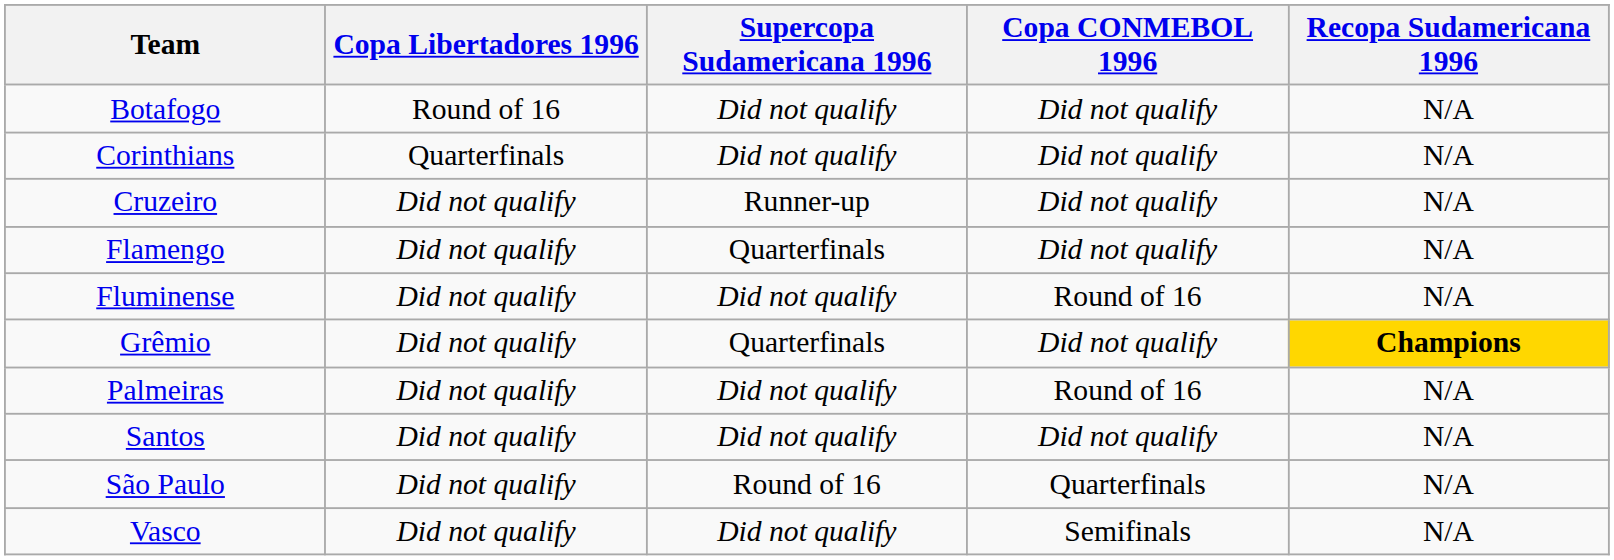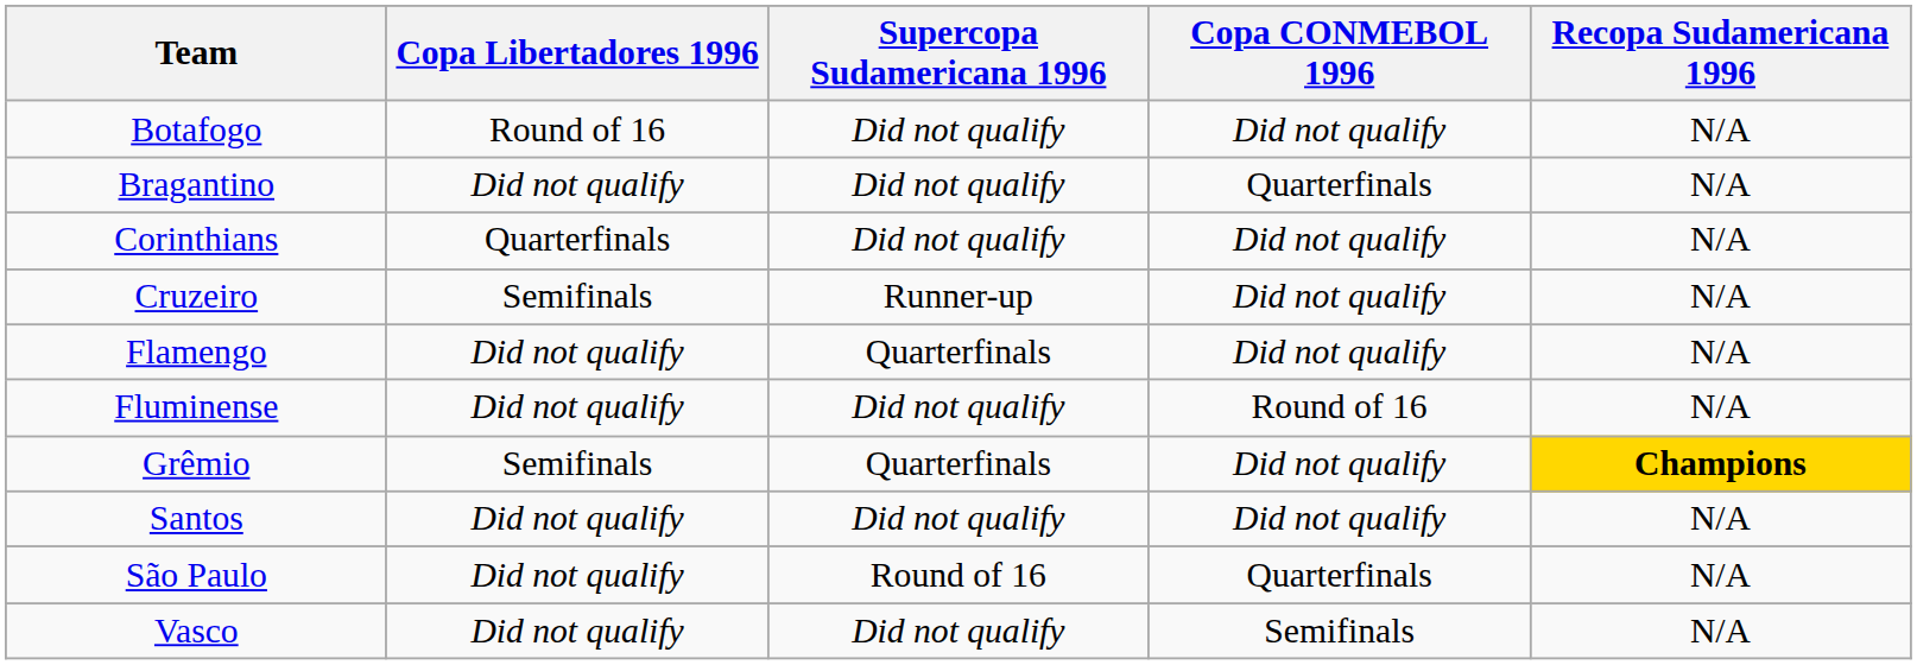 <table class="wikitable">
 <tr>
 <th width= 20%>Team</th>
 <th width= 20%><a href='#'>Copa Libertadores 1996</a></th>
 <th width= 20%><a href='#'>Supercopa Sudamericana 1996</a></th>
 <th width= 20%><a href='#'>Copa CONMEBOL 1996</a></th>
 <th width= 20%><a href='#'>Recopa Sudamericana 1996</a></th>
 </tr>
 <tr align="center">
 <td><a href='#'>Botafogo</a></td>
 <td>Round of 16</td>
 <td><em>Did not qualify</em></td>
 <td><em>Did not qualify</em></td>
 <td>N/A</td>
 </tr>
 <tr align="center">
+<td><a href='#'>Bragantino</a></td>
+<td><em>Did not qualify</em></td>
+<td><em>Did not qualify</em></td>
+<td>Quarterfinals</td>
+<td>N/A</td>
+</tr>
+<tr align="center">
 <td><a href='#'>Corinthians</a></td>
 <td>Quarterfinals</td>
 <td><em>Did not qualify</em></td>
 <td><em>Did not qualify</em></td>
 <td>N/A</td>
 </tr>
 <tr align="center">
 <td><a href='#'>Cruzeiro</a></td>
-<td><em>Did not qualify</em></td>
+<td>Semifinals</td>
 <td>Runner-up</td>
 <td><em>Did not qualify</em></td>
 <td>N/A</td>
 </tr>
 <tr align="center">
 <td><a href='#'>Flamengo</a></td>
 <td><em>Did not qualify</em></td>
 <td>Quarterfinals</td>
 <td><em>Did not qualify</em></td>
 <td>N/A</td>
 </tr>
 <tr align="center">
 <td><a href='#'>Fluminense</a></td>
 <td><em>Did not qualify</em></td>
 <td><em>Did not qualify</em></td>
 <td>Round of 16</td>
 <td>N/A</td>
 </tr>
 <tr align="center">
 <td><a href='#'>Grêmio</a></td>
-<td><em>Did not qualify</em></td>
+<td>Semifinals</td>
 <td>Quarterfinals</td>
 <td><em>Did not qualify</em></td>
 <td bgcolor = "gold"><strong>Champions</strong></td>
-</tr>
-<tr align="center">
-<td><a href='#'>Palmeiras</a></td>
-<td><em>Did not qualify</em></td>
-<td><em>Did not qualify</em></td>
-<td>Round of 16</td>
-<td>N/A</td>
 </tr>
 <tr align="center">
 <td><a href='#'>Santos</a></td>
 <td><em>Did not qualify</em></td>
 <td><em>Did not qualify</em></td>
 <td><em>Did not qualify</em></td>
 <td>N/A</td>
 </tr>
 <tr align="center">
 <td><a href='#'>São Paulo</a></td>
 <td><em>Did not qualify</em></td>
 <td>Round of 16</td>
 <td>Quarterfinals</td>
 <td>N/A</td>
 </tr>
 <tr align="center">
 <td><a href='#'>Vasco</a></td>
 <td><em>Did not qualify</em></td>
 <td><em>Did not qualify</em></td>
 <td>Semifinals</td>
 <td>N/A</td>
 </tr>
 </table>
